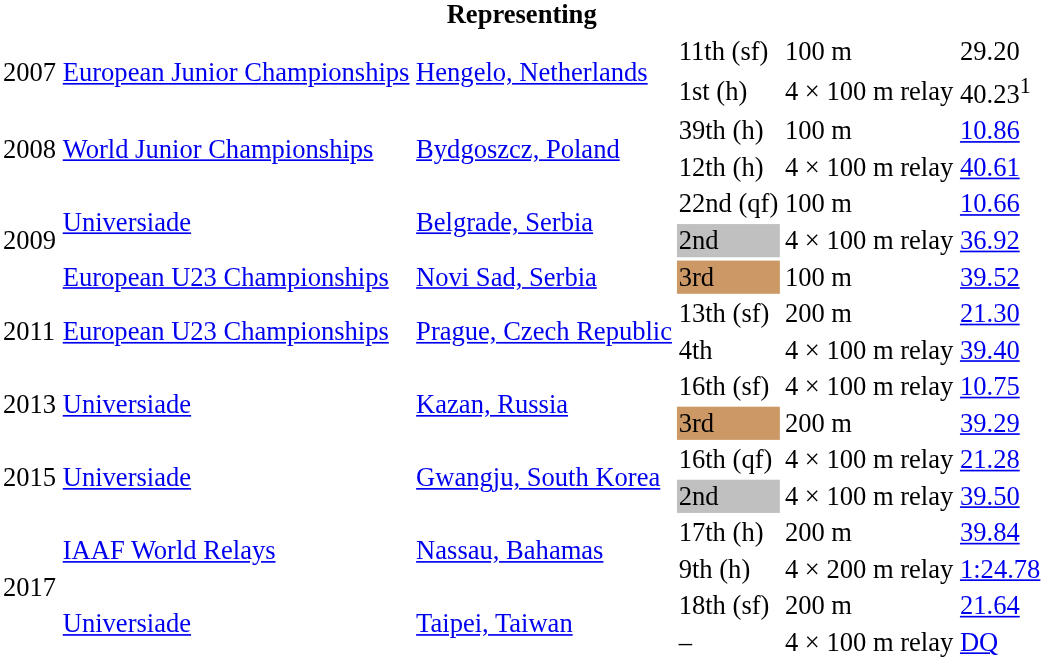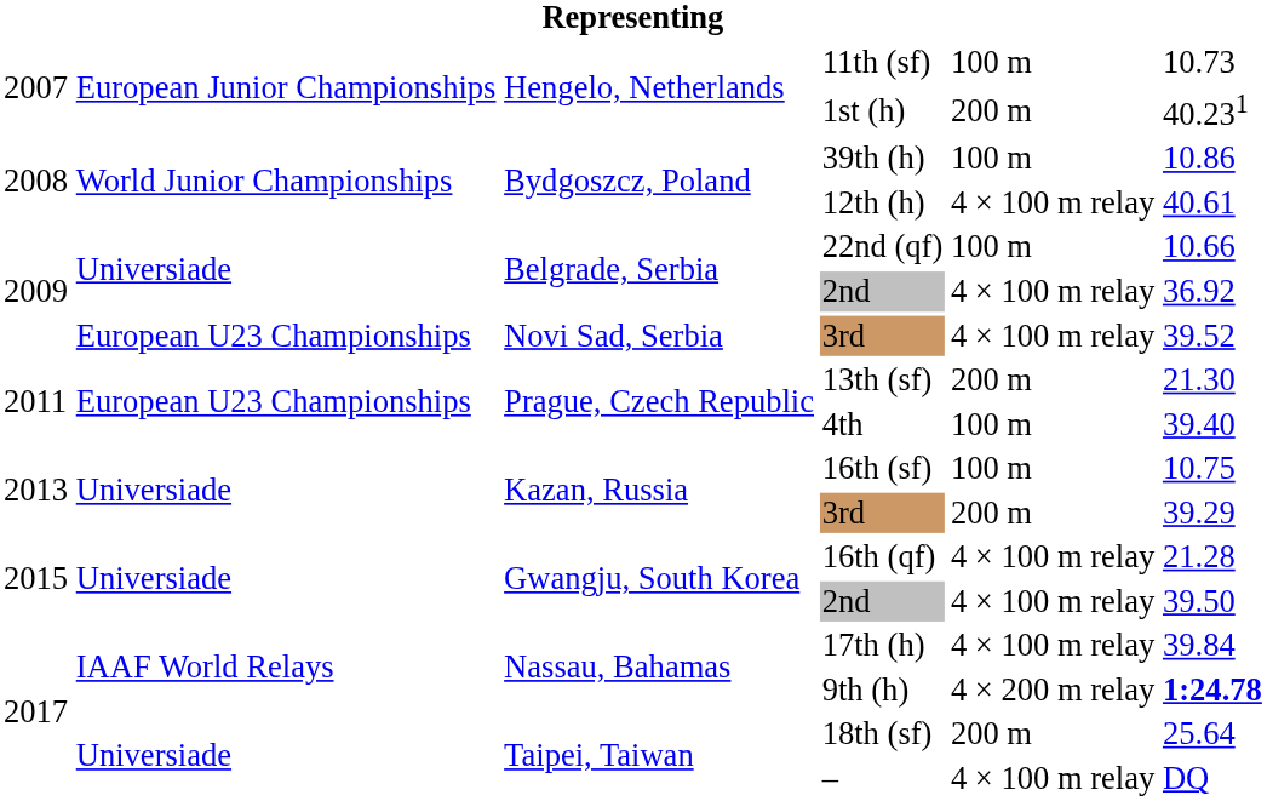 <table>
 <tr>
 <th colspan="6">Representing </th>
 </tr>
 <tr>
 <td rowspan=2>2007</td>
 <td rowspan=2><a href='#'>European Junior Championships</a></td>
 <td rowspan=2><a href='#'>Hengelo, Netherlands</a></td>
 <td>11th (sf)</td>
 <td>100 m</td>
-<td>29.20</td>
+<td>10.73</td>
 </tr>
 <tr>
 <td>1st (h)</td>
-<td>4 × 100 m relay</td>
+<td>200 m</td>
 <td>40.23<sup>1</sup></td>
 </tr>
 <tr>
 <td rowspan=2>2008</td>
 <td rowspan=2><a href='#'>World Junior Championships</a></td>
 <td rowspan=2><a href='#'>Bydgoszcz, Poland</a></td>
 <td>39th (h)</td>
 <td>100 m</td>
 <td><a href='#'>10.86</a></td>
 </tr>
 <tr>
 <td>12th (h)</td>
 <td>4 × 100 m relay</td>
 <td><a href='#'>40.61</a></td>
 </tr>
 <tr>
 <td rowspan=3>2009</td>
 <td rowspan=2><a href='#'>Universiade</a></td>
 <td rowspan=2><a href='#'>Belgrade, Serbia</a></td>
 <td>22nd (qf)</td>
 <td>100 m</td>
 <td><a href='#'>10.66</a></td>
 </tr>
 <tr>
 <td bgcolor="silver">2nd</td>
 <td>4 × 100 m relay</td>
 <td><a href='#'>36.92</a></td>
 </tr>
 <tr>
 <td><a href='#'>European U23 Championships</a></td>
 <td><a href='#'>Novi Sad, Serbia</a></td>
 <td bgcolor="cc9966">3rd</td>
-<td>100 m</td>
+<td>4 × 100 m relay</td>
 <td><a href='#'>39.52</a></td>
 </tr>
 <tr>
 <td rowspan=2>2011</td>
 <td rowspan=2><a href='#'>European U23 Championships</a></td>
 <td rowspan=2><a href='#'>Prague, Czech Republic</a></td>
 <td>13th (sf)</td>
 <td>200 m</td>
 <td><a href='#'>21.30</a></td>
 </tr>
 <tr>
 <td>4th</td>
-<td>4 × 100 m relay</td>
+<td>100 m</td>
 <td><a href='#'>39.40</a></td>
 </tr>
 <tr>
 <td rowspan=2>2013</td>
 <td rowspan=2><a href='#'>Universiade</a></td>
 <td rowspan=2><a href='#'>Kazan, Russia</a></td>
 <td>16th (sf)</td>
-<td>4 × 100 m relay</td>
+<td>100 m</td>
 <td><a href='#'>10.75</a></td>
 </tr>
 <tr>
 <td bgcolor="cc9966">3rd</td>
 <td>200 m</td>
 <td><a href='#'>39.29</a></td>
 </tr>
 <tr>
 <td rowspan=2>2015</td>
 <td rowspan=2><a href='#'>Universiade</a></td>
 <td rowspan=2><a href='#'>Gwangju, South Korea</a></td>
 <td>16th (qf)</td>
 <td>4 × 100 m relay</td>
 <td><a href='#'>21.28</a></td>
 </tr>
 <tr>
 <td bgcolor="silver">2nd</td>
 <td>4 × 100 m relay</td>
 <td><a href='#'>39.50</a></td>
 </tr>
 <tr>
 <td rowspan=4>2017</td>
 <td rowspan=2><a href='#'>IAAF World Relays</a></td>
 <td rowspan=2><a href='#'>Nassau, Bahamas</a></td>
 <td>17th (h)</td>
-<td>200 m</td>
+<td>4 × 100 m relay</td>
 <td><a href='#'>39.84</a></td>
 </tr>
 <tr>
 <td>9th (h)</td>
 <td>4 × 200 m relay</td>
-<td><a href='#'>1:24.78</a></td>
+<td><strong><a href='#'>1:24.78</a></strong></td>
 </tr>
 <tr>
 <td rowspan=2><a href='#'>Universiade</a></td>
 <td rowspan=2><a href='#'>Taipei, Taiwan</a></td>
 <td>18th (sf)</td>
 <td>200 m</td>
-<td><a href='#'>21.64</a></td>
+<td><a href='#'>25.64</a></td>
 </tr>
 <tr>
 <td>–</td>
 <td>4 × 100 m relay</td>
 <td><a href='#'>DQ</a></td>
 </tr>
 </table>
